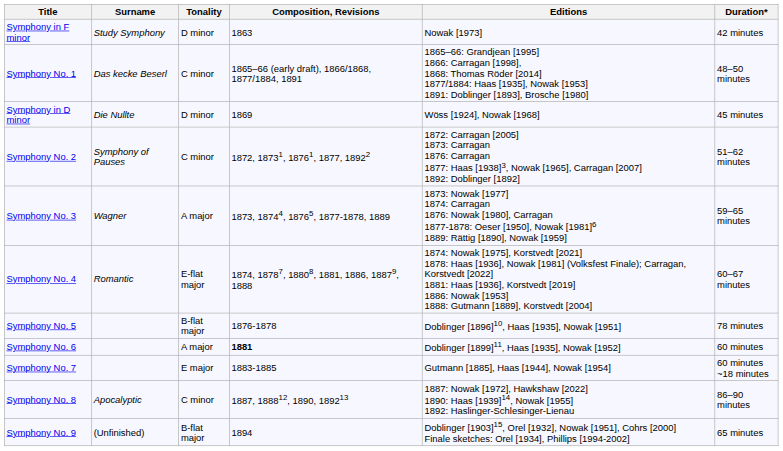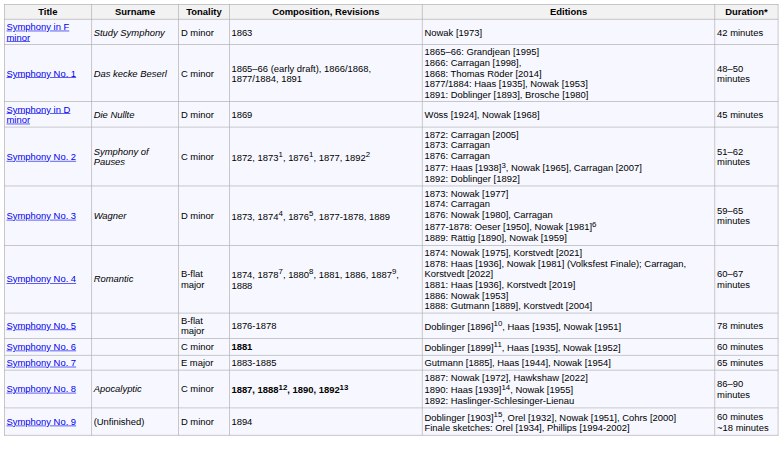 <table class="wikitable" style="background:#f7f8ff; font-size:95%; ">
 <tr>
 <th>Title</th>
 <th>Surname</th>
 <th>Tonality</th>
 <th>Composition, Revisions</th>
 <th>Editions</th>
 <th>Duration*</th>
 </tr>
 <tr>
 <td><a href='#'>Symphony in F minor</a></td>
 <td><em>Study Symphony</em></td>
 <td>D minor</td>
 <td>1863</td>
 <td>Nowak [1973]</td>
 <td>42 minutes</td>
 </tr>
 <tr>
 <td><a href='#'>Symphony No. 1</a></td>
 <td><em>Das kecke Beserl</em></td>
 <td>C minor</td>
 <td>1865–66 (early draft), 1866/1868, 1877/1884, 1891</td>
 <td>1865–66: Grandjean [1995]<br>1866: Carragan [1998],<br>1868: Thomas Röder [2014]<br>1877/1884: Haas [1935], Nowak [1953]<br>1891: Doblinger [1893], Brosche [1980]</td>
 <td>48–50 minutes</td>
 </tr>
 <tr>
 <td><a href='#'>Symphony in D minor</a></td>
 <td><em>Die Nullte</em></td>
 <td>D minor</td>
 <td>1869</td>
 <td>Wöss [1924], Nowak [1968]</td>
 <td>45 minutes</td>
 </tr>
 <tr>
 <td><a href='#'>Symphony No. 2</a></td>
 <td><em>Symphony of Pauses</em></td>
 <td>C minor</td>
 <td>1872, 1873<sup>1</sup>, 1876<sup>1</sup>, 1877, 1892<sup>2</sup></td>
 <td>1872: Carragan [2005]<br>1873: Carragan<br>1876: Carragan<br>1877: Haas [1938]<sup>3</sup>, Nowak [1965], Carragan [2007]<br>1892: Doblinger [1892]</td>
 <td>51–62 minutes</td>
 </tr>
 <tr>
 <td><a href='#'>Symphony No. 3</a></td>
 <td><em>Wagner</em></td>
-<td>A major</td>
+<td>D minor</td>
 <td>1873, 1874<sup>4</sup>, 1876<sup>5</sup>, 1877-1878, 1889</td>
 <td>1873: Nowak [1977]<br>1874: Carragan<br>1876: Nowak [1980], Carragan <br>1877-1878: Oeser [1950], Nowak [1981]<sup>6</sup><br>1889: Rättig [1890], Nowak [1959]</td>
 <td>59–65 minutes</td>
 </tr>
 <tr>
 <td><a href='#'>Symphony No. 4</a></td>
 <td><em>Romantic</em></td>
-<td>E-flat major</td>
+<td>B-flat major</td>
 <td>1874, 1878<sup>7</sup>, 1880<sup>8</sup>, 1881, 1886, 1887<sup>9</sup>, 1888</td>
 <td>1874: Nowak [1975], Korstvedt [2021]<br>1878: Haas [1936], Nowak [1981] (Volksfest Finale); Carragan, Korstvedt [2022]<br>1881: Haas [1936], Korstvedt [2019]<br>1886: Nowak [1953]<br>1888: Gutmann [1889], Korstvedt [2004]</td>
 <td>60–67 minutes</td>
 </tr>
 <tr>
 <td><a href='#'>Symphony No. 5</a></td>
 <td></td>
 <td>B-flat major</td>
 <td>1876-1878</td>
 <td>Doblinger [1896]<sup>10</sup>, Haas [1935], Nowak [1951]</td>
 <td>78 minutes</td>
 </tr>
 <tr>
 <td><a href='#'>Symphony No. 6</a></td>
 <td></td>
-<td>A major</td>
+<td>C minor</td>
 <td><strong>1881</strong></td>
 <td>Doblinger [1899]<sup>11</sup>, Haas [1935], Nowak [1952]</td>
 <td>60 minutes</td>
 </tr>
 <tr>
 <td><a href='#'>Symphony No. 7</a></td>
 <td></td>
 <td>E major</td>
 <td>1883-1885</td>
 <td>Gutmann [1885], Haas [1944], Nowak [1954]</td>
-<td>60 minutes<br>~18 minutes</td>
+<td>65 minutes</td>
 </tr>
 <tr>
 <td><a href='#'>Symphony No. 8</a></td>
 <td><em>Apocalyptic</em></td>
 <td>C minor</td>
-<td>1887, 1888<sup>12</sup>, 1890, 1892<sup>13</sup></td>
+<td><strong>1887, 1888<sup>12</sup>, 1890, 1892<sup>13</sup></strong></td>
 <td>1887: Nowak [1972], Hawkshaw [2022]<br>1890: Haas [1939]<sup>14</sup>, Nowak [1955]<br>1892: Haslinger-Schlesinger-Lienau</td>
 <td>86–90 minutes</td>
 </tr>
 <tr>
 <td><a href='#'>Symphony No. 9</a></td>
 <td>(Unfinished)</td>
-<td>B-flat major</td>
+<td>D minor</td>
 <td>1894</td>
 <td>Doblinger [1903]<sup>15</sup>, Orel [1932], Nowak [1951], Cohrs [2000]<br> Finale sketches: Orel [1934], Phillips [1994-2002]</td>
-<td>65 minutes</td>
+<td>60 minutes<br>~18 minutes</td>
 </tr>
 </table>
